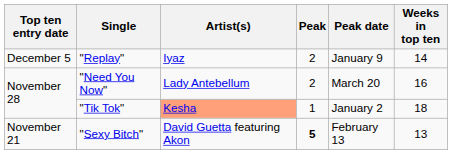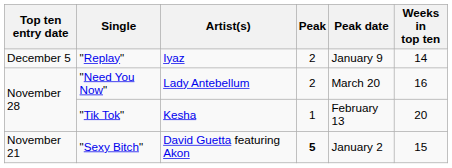 <table class="wikitable sortable">
 <tr>
 <th>Top ten<br>entry date</th>
 <th>Single</th>
 <th>Artist(s)</th>
 <th data-sort-type="number">Peak</th>
 <th>Peak date</th>
 <th data-sort-type="number">Weeks in<br>top ten</th>
 </tr>
 <tr>
 <td>December 5</td>
 <td>"<a href='#'>Replay</a>"</td>
 <td><a href='#'>Iyaz</a></td>
 <td align=center>2</td>
 <td>January 9</td>
 <td align=center>14</td>
 </tr>
 <tr>
 <td rowspan="2">November 28</td>
 <td>"<a href='#'>Need You Now</a>"</td>
 <td><a href='#'>Lady Antebellum</a></td>
 <td align=center>2</td>
 <td>March 20</td>
 <td align=center>16</td>
 </tr>
 <tr>
 <td>"<a href='#'>Tik Tok</a>"</td>
-<td style="background: lightsalmon;"><a href='#'>Kesha</a></td>
+<td><a href='#'>Kesha</a></td>
 <td align=center>1</td>
-<td>January 2</td>
-<td align=center>18</td>
+<td>February 13</td>
+<td align=center>20</td>
 </tr>
 <tr>
 <td>November 21</td>
 <td>"<a href='#'>Sexy Bitch</a>"</td>
 <td><a href='#'>David Guetta</a> featuring <a href='#'>Akon</a></td>
 <td align=center><strong>5</strong></td>
-<td>February 13</td>
-<td align=center>13</td>
+<td>January 2</td>
+<td align=center>15</td>
 </tr>
 </table>
